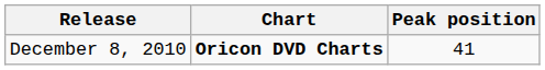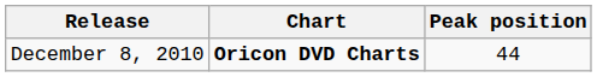 <table class="wikitable">
 <tr>
 <th>Release</th>
 <th>Chart</th>
 <th>Peak position</th>
 </tr>
 <tr>
 <td>December 8, 2010</td>
 <td><strong>Oricon DVD Charts</strong></td>
-<td align="center">41</td>
+<td align="center">44</td>
 </tr>
 </table>
